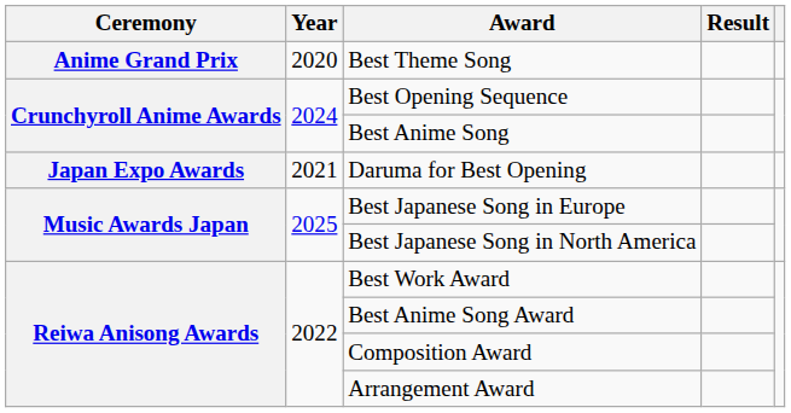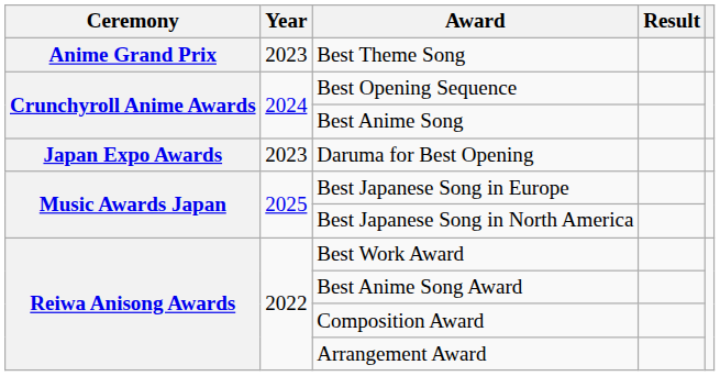 <table class="wikitable plainrowheaders">
 <tr>
 <th scope="col">Ceremony</th>
 <th scope="col">Year</th>
 <th scope="col">Award</th>
 <th scope="col">Result</th>
 <th scope="col" class="unsortable"></th>
 </tr>
 <tr>
 <th scope="row"><a href='#'>Anime Grand Prix</a></th>
-<td>2020</td>
+<td>2023</td>
 <td>Best Theme Song</td>
 <td></td>
 <td align="center"></td>
 </tr>
 <tr>
 <th scope="row" rowspan="2"><a href='#'>Crunchyroll Anime Awards</a></th>
 <td rowspan="2"><a href='#'>2024</a></td>
 <td>Best Opening Sequence</td>
 <td></td>
 <td rowspan="2" align="center"></td>
 </tr>
 <tr>
 <td>Best Anime Song</td>
 <td></td>
 </tr>
 <tr>
 <th scope="row"><a href='#'>Japan Expo Awards</a></th>
-<td>2021</td>
+<td>2023</td>
 <td>Daruma for Best Opening</td>
 <td></td>
 <td align="center"></td>
 </tr>
 <tr>
 <th scope="row" rowspan="2"><a href='#'>Music Awards Japan</a></th>
 <td rowspan="2"><a href='#'>2025</a></td>
 <td>Best Japanese Song in Europe</td>
 <td></td>
 <td rowspan="2" align="center"></td>
 </tr>
 <tr>
 <td>Best Japanese Song in North America</td>
 <td></td>
 </tr>
 <tr>
 <th scope="row" rowspan="4"><a href='#'>Reiwa Anisong Awards</a></th>
 <td rowspan="4">2022</td>
 <td>Best Work Award</td>
 <td></td>
 <td rowspan="4" align="center"></td>
 </tr>
 <tr>
 <td>Best Anime Song Award</td>
 <td></td>
 </tr>
 <tr>
 <td>Composition Award</td>
 <td></td>
 </tr>
 <tr>
 <td>Arrangement Award</td>
 <td></td>
 </tr>
 </table>
